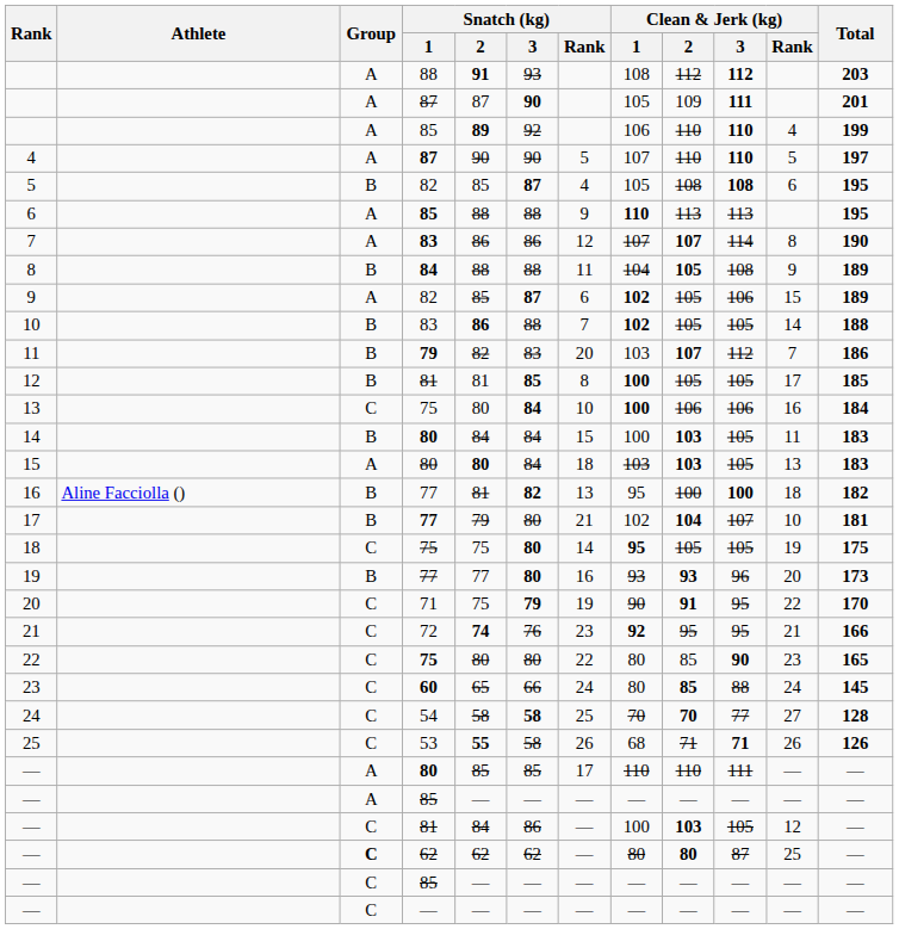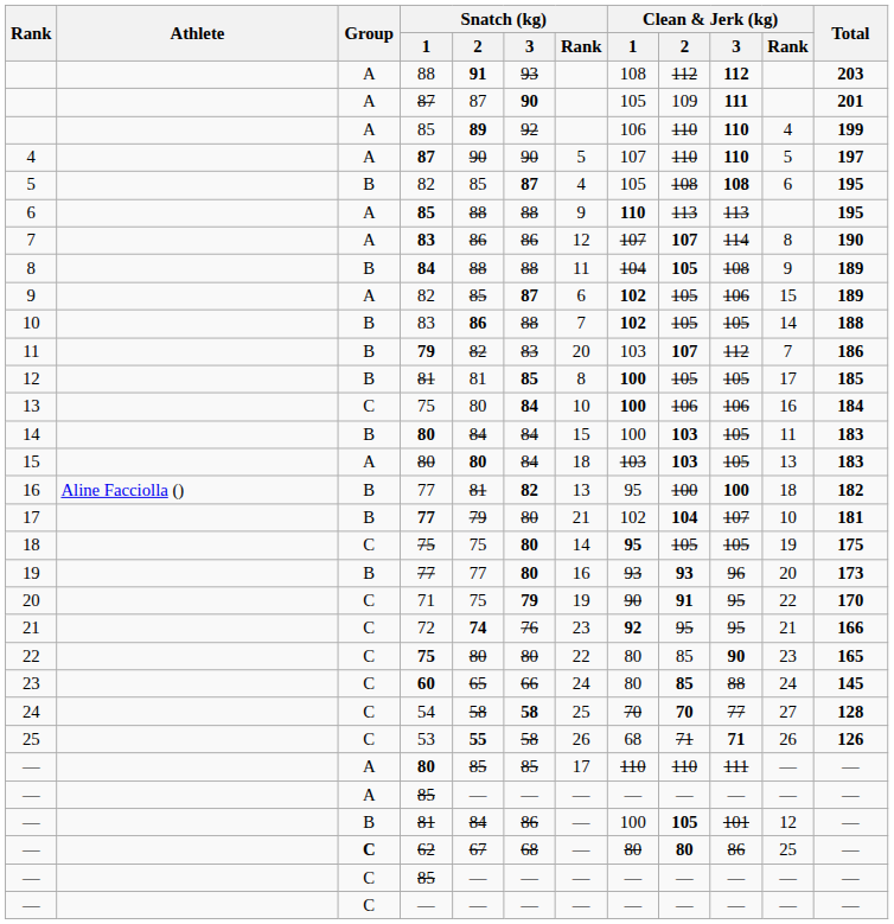 <table class = "wikitable" style="text-align:center;">
 <tr>
 <th rowspan=2 width=40>Rank</th>
 <th rowspan=2 width=250>Athlete</th>
 <th rowspan=2 width=50>Group</th>
 <th colspan=4>Snatch (kg)</th>
 <th colspan=4>Clean & Jerk (kg)</th>
 <th rowspan=2 width=60>Total</th>
 </tr>
 <tr>
 <th width=40>1</th>
 <th width=40>2</th>
 <th width=40>3</th>
 <th width=40>Rank</th>
 <th width=40>1</th>
 <th width=40>2</th>
 <th width=40>3</th>
 <th width=40>Rank</th>
 </tr>
 <tr>
 <td></td>
 <td align=left></td>
 <td>A</td>
 <td>88</td>
 <td><strong>91</strong></td>
 <td><s>93</s></td>
 <td></td>
 <td>108</td>
 <td><s>112</s></td>
 <td><strong>112</strong></td>
 <td></td>
 <td><strong>203</strong></td>
 </tr>
 <tr>
 <td></td>
 <td align=left></td>
 <td>A</td>
 <td><s>87</s></td>
 <td>87</td>
 <td><strong>90</strong></td>
 <td></td>
 <td>105</td>
 <td>109</td>
 <td><strong>111</strong></td>
 <td></td>
 <td><strong>201</strong></td>
 </tr>
 <tr>
 <td></td>
 <td align=left></td>
 <td>A</td>
 <td>85</td>
 <td><strong>89</strong></td>
 <td><s>92</s></td>
 <td></td>
 <td>106</td>
 <td><s>110</s></td>
 <td><strong>110</strong></td>
 <td>4</td>
 <td><strong>199</strong></td>
 </tr>
 <tr>
 <td>4</td>
 <td align=left></td>
 <td>A</td>
 <td><strong>87</strong></td>
 <td><s>90</s></td>
 <td><s>90</s></td>
 <td>5</td>
 <td>107</td>
 <td><s>110</s></td>
 <td><strong>110</strong></td>
 <td>5</td>
 <td><strong>197</strong></td>
 </tr>
 <tr>
 <td>5</td>
 <td align=left></td>
 <td>B</td>
 <td>82</td>
 <td>85</td>
 <td><strong>87</strong></td>
 <td>4</td>
 <td>105</td>
 <td><s>108</s></td>
 <td><strong>108</strong></td>
 <td>6</td>
 <td><strong>195</strong></td>
 </tr>
 <tr>
 <td>6</td>
 <td align=left></td>
 <td>A</td>
 <td><strong>85</strong></td>
 <td><s>88</s></td>
 <td><s>88</s></td>
 <td>9</td>
 <td><strong>110</strong></td>
 <td><s>113</s></td>
 <td><s>113</s></td>
 <td></td>
 <td><strong>195</strong></td>
 </tr>
 <tr>
 <td>7</td>
 <td align=left></td>
 <td>A</td>
 <td><strong>83</strong></td>
 <td><s>86</s></td>
 <td><s>86</s></td>
 <td>12</td>
 <td><s>107</s></td>
 <td><strong>107</strong></td>
 <td><s>114</s></td>
 <td>8</td>
 <td><strong>190</strong></td>
 </tr>
 <tr>
 <td>8</td>
 <td align=left></td>
 <td>B</td>
 <td><strong>84</strong></td>
 <td><s>88</s></td>
 <td><s>88</s></td>
 <td>11</td>
 <td><s>104</s></td>
 <td><strong>105</strong></td>
 <td><s>108</s></td>
 <td>9</td>
 <td><strong>189</strong></td>
 </tr>
 <tr>
 <td>9</td>
 <td align=left></td>
 <td>A</td>
 <td>82</td>
 <td><s>85</s></td>
 <td><strong>87</strong></td>
 <td>6</td>
 <td><strong>102</strong></td>
 <td><s>105</s></td>
 <td><s>106</s></td>
 <td>15</td>
 <td><strong>189</strong></td>
 </tr>
 <tr>
 <td>10</td>
 <td align=left></td>
 <td>B</td>
 <td>83</td>
 <td><strong>86</strong></td>
 <td><s>88</s></td>
 <td>7</td>
 <td><strong>102</strong></td>
 <td><s>105</s></td>
 <td><s>105</s></td>
 <td>14</td>
 <td><strong>188</strong></td>
 </tr>
 <tr>
 <td>11</td>
 <td align=left></td>
 <td>B</td>
 <td><strong>79</strong></td>
 <td><s>82</s></td>
 <td><s>83</s></td>
 <td>20</td>
 <td>103</td>
 <td><strong>107</strong></td>
 <td><s>112</s></td>
 <td>7</td>
 <td><strong>186</strong></td>
 </tr>
 <tr>
 <td>12</td>
 <td align=left></td>
 <td>B</td>
 <td><s>81</s></td>
 <td>81</td>
 <td><strong>85</strong></td>
 <td>8</td>
 <td><strong>100</strong></td>
 <td><s>105</s></td>
 <td><s>105</s></td>
 <td>17</td>
 <td><strong>185</strong></td>
 </tr>
 <tr>
 <td>13</td>
 <td align=left></td>
 <td>C</td>
 <td>75</td>
 <td>80</td>
 <td><strong>84</strong></td>
 <td>10</td>
 <td><strong>100</strong></td>
 <td><s>106</s></td>
 <td><s>106</s></td>
 <td>16</td>
 <td><strong>184</strong></td>
 </tr>
 <tr>
 <td>14</td>
 <td align=left></td>
 <td>B</td>
 <td><strong>80</strong></td>
 <td><s>84</s></td>
 <td><s>84</s></td>
 <td>15</td>
 <td>100</td>
 <td><strong>103</strong></td>
 <td><s>105</s></td>
 <td>11</td>
 <td><strong>183</strong></td>
 </tr>
 <tr>
 <td>15</td>
 <td align=left></td>
 <td>A</td>
 <td><s>80</s></td>
 <td><strong>80</strong></td>
 <td><s>84</s></td>
 <td>18</td>
 <td><s>103</s></td>
 <td><strong>103</strong></td>
 <td><s>105</s></td>
 <td>13</td>
 <td><strong>183</strong></td>
 </tr>
 <tr>
 <td>16</td>
 <td align=left> <a href='#'>Aline Facciolla</a> ()</td>
 <td>B</td>
 <td>77</td>
 <td><s>81</s></td>
 <td><strong>82</strong></td>
 <td>13</td>
 <td>95</td>
 <td><s>100</s></td>
 <td><strong>100</strong></td>
 <td>18</td>
 <td><strong>182</strong></td>
 </tr>
 <tr>
 <td>17</td>
 <td align=left></td>
 <td>B</td>
 <td><strong>77</strong></td>
 <td><s>79</s></td>
 <td><s>80</s></td>
 <td>21</td>
 <td>102</td>
 <td><strong>104</strong></td>
 <td><s>107</s></td>
 <td>10</td>
 <td><strong>181</strong></td>
 </tr>
 <tr>
 <td>18</td>
 <td align=left></td>
 <td>C</td>
 <td><s>75</s></td>
 <td>75</td>
 <td><strong>80</strong></td>
 <td>14</td>
 <td><strong>95</strong></td>
 <td><s>105</s></td>
 <td><s>105</s></td>
 <td>19</td>
 <td><strong>175</strong></td>
 </tr>
 <tr>
 <td>19</td>
 <td align=left></td>
 <td>B</td>
 <td><s>77</s></td>
 <td>77</td>
 <td><strong>80</strong></td>
 <td>16</td>
 <td><s>93</s></td>
 <td><strong>93</strong></td>
 <td><s>96</s></td>
 <td>20</td>
 <td><strong>173</strong></td>
 </tr>
 <tr>
 <td>20</td>
 <td align=left></td>
 <td>C</td>
 <td>71</td>
 <td>75</td>
 <td><strong>79</strong></td>
 <td>19</td>
 <td><s>90</s></td>
 <td><strong>91</strong></td>
 <td><s>95</s></td>
 <td>22</td>
 <td><strong>170</strong></td>
 </tr>
 <tr>
 <td>21</td>
 <td align=left></td>
 <td>C</td>
 <td>72</td>
 <td><strong>74</strong></td>
 <td><s>76</s></td>
 <td>23</td>
 <td><strong>92</strong></td>
 <td><s>95</s></td>
 <td><s>95</s></td>
 <td>21</td>
 <td><strong>166</strong></td>
 </tr>
 <tr>
 <td>22</td>
 <td align=left></td>
 <td>C</td>
 <td><strong>75</strong></td>
 <td><s>80</s></td>
 <td><s>80</s></td>
 <td>22</td>
 <td>80</td>
 <td>85</td>
 <td><strong>90</strong></td>
 <td>23</td>
 <td><strong>165</strong></td>
 </tr>
 <tr>
 <td>23</td>
 <td align=left></td>
 <td>C</td>
 <td><strong>60</strong></td>
 <td><s>65</s></td>
 <td><s>66</s></td>
 <td>24</td>
 <td>80</td>
 <td><strong>85</strong></td>
 <td><s>88</s></td>
 <td>24</td>
 <td><strong>145</strong></td>
 </tr>
 <tr>
 <td>24</td>
 <td align=left></td>
 <td>C</td>
 <td>54</td>
 <td><s>58</s></td>
 <td><strong>58</strong></td>
 <td>25</td>
 <td><s>70</s></td>
 <td><strong>70</strong></td>
 <td><s>77</s></td>
 <td>27</td>
 <td><strong>128</strong></td>
 </tr>
 <tr>
 <td>25</td>
 <td align=left></td>
 <td>C</td>
 <td>53</td>
 <td><strong>55</strong></td>
 <td><s>58</s></td>
 <td>26</td>
 <td>68</td>
 <td><s>71</s></td>
 <td><strong>71</strong></td>
 <td>26</td>
 <td><strong>126</strong></td>
 </tr>
 <tr>
 <td>—</td>
 <td align=left></td>
 <td>A</td>
 <td><strong>80</strong></td>
 <td><s>85</s></td>
 <td><s>85</s></td>
 <td>17</td>
 <td><s>110</s></td>
 <td><s>110</s></td>
 <td><s>111</s></td>
 <td>—</td>
 <td>—</td>
 </tr>
 <tr>
 <td>—</td>
 <td align=left></td>
 <td>A</td>
 <td><s>85</s></td>
 <td>—</td>
 <td>—</td>
 <td>—</td>
 <td>—</td>
 <td>—</td>
 <td>—</td>
 <td>—</td>
 <td>—</td>
 </tr>
 <tr>
 <td>—</td>
 <td align=left></td>
-<td>C</td>
+<td>B</td>
 <td><s>81</s></td>
 <td><s>84</s></td>
 <td><s>86</s></td>
 <td>—</td>
 <td>100</td>
-<td><strong>103</strong></td>
-<td><s>105</s></td>
+<td><strong>105</strong></td>
+<td><s>101</s></td>
 <td>12</td>
 <td>—</td>
 </tr>
 <tr>
 <td>—</td>
 <td align=left></td>
 <td><strong>C</strong></td>
 <td><s>62</s></td>
-<td><s>62</s></td>
-<td><s>62</s></td>
+<td><s>67</s></td>
+<td><s>68</s></td>
 <td>—</td>
 <td><s>80</s></td>
 <td><strong>80</strong></td>
-<td><s>87</s></td>
+<td><s>86</s></td>
 <td>25</td>
 <td>—</td>
 </tr>
 <tr>
 <td>—</td>
 <td align=left></td>
 <td>C</td>
 <td><s>85</s></td>
 <td>—</td>
 <td>—</td>
 <td>—</td>
 <td>—</td>
 <td>—</td>
 <td>—</td>
 <td>—</td>
 <td>—</td>
 </tr>
 <tr>
 <td>—</td>
 <td align=left></td>
 <td>C</td>
 <td>—</td>
 <td>—</td>
 <td>—</td>
 <td>—</td>
 <td>—</td>
 <td>—</td>
 <td>—</td>
 <td>—</td>
 <td>—</td>
 </tr>
 </table>
